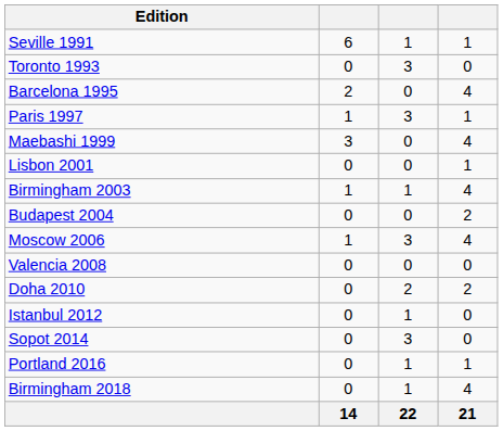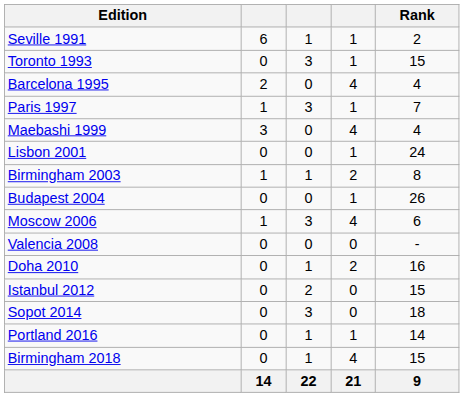 <table class="wikitable" width=40% style="font-size:100%; text-align:center;">
 <tr>
 <th>Edition</th>
 <th></th>
 <th></th>
 <th></th>
+<th>Rank</th>
 </tr>
 <tr>
 <td align =left> <a href='#'>Seville 1991</a></td>
 <td>6</td>
 <td>1</td>
 <td>1</td>
+<td>2</td>
 </tr>
 <tr>
 <td align =left> <a href='#'>Toronto 1993</a></td>
 <td>0</td>
 <td>3</td>
-<td>0</td>
+<td>1</td>
+<td>15</td>
 </tr>
 <tr>
 <td align =left> <a href='#'>Barcelona 1995</a></td>
 <td>2</td>
 <td>0</td>
+<td>4</td>
 <td>4</td>
 </tr>
 <tr>
 <td align =left> <a href='#'>Paris 1997</a></td>
 <td>1</td>
 <td>3</td>
 <td>1</td>
+<td>7</td>
 </tr>
 <tr>
 <td align =left> <a href='#'>Maebashi 1999</a></td>
 <td>3</td>
 <td>0</td>
+<td>4</td>
 <td>4</td>
 </tr>
 <tr>
 <td align =left> <a href='#'>Lisbon 2001</a></td>
 <td>0</td>
 <td>0</td>
 <td>1</td>
+<td>24</td>
 </tr>
 <tr>
 <td align =left> <a href='#'>Birmingham 2003</a></td>
 <td>1</td>
 <td>1</td>
-<td>4</td>
+<td>2</td>
+<td>8</td>
 </tr>
 <tr>
 <td align =left> <a href='#'>Budapest 2004</a></td>
 <td>0</td>
 <td>0</td>
-<td>2</td>
+<td>1</td>
+<td>26</td>
 </tr>
 <tr>
 <td align =left> <a href='#'>Moscow 2006</a></td>
 <td>1</td>
 <td>3</td>
 <td>4</td>
+<td>6</td>
 </tr>
 <tr>
 <td align =left> <a href='#'>Valencia 2008</a></td>
 <td>0</td>
 <td>0</td>
 <td>0</td>
+<td>-</td>
 </tr>
 <tr>
 <td align =left> <a href='#'>Doha 2010</a></td>
 <td>0</td>
+<td>1</td>
 <td>2</td>
-<td>2</td>
+<td>16</td>
 </tr>
 <tr>
 <td align =left> <a href='#'>Istanbul 2012</a></td>
 <td>0</td>
-<td>1</td>
+<td>2</td>
 <td>0</td>
+<td>15</td>
 </tr>
 <tr>
 <td align =left> <a href='#'>Sopot 2014</a></td>
 <td>0</td>
 <td>3</td>
 <td>0</td>
+<td>18</td>
 </tr>
 <tr>
 <td align =left> <a href='#'>Portland 2016</a></td>
 <td>0</td>
 <td>1</td>
 <td>1</td>
+<td>14</td>
 </tr>
 <tr>
 <td align =left> <a href='#'>Birmingham 2018</a></td>
 <td>0</td>
 <td>1</td>
 <td>4</td>
+<td>15</td>
 </tr>
 <tr>
 <th></th>
 <th>14</th>
 <th>22</th>
 <th>21</th>
+<th>9</th>
 </tr>
 </table>
